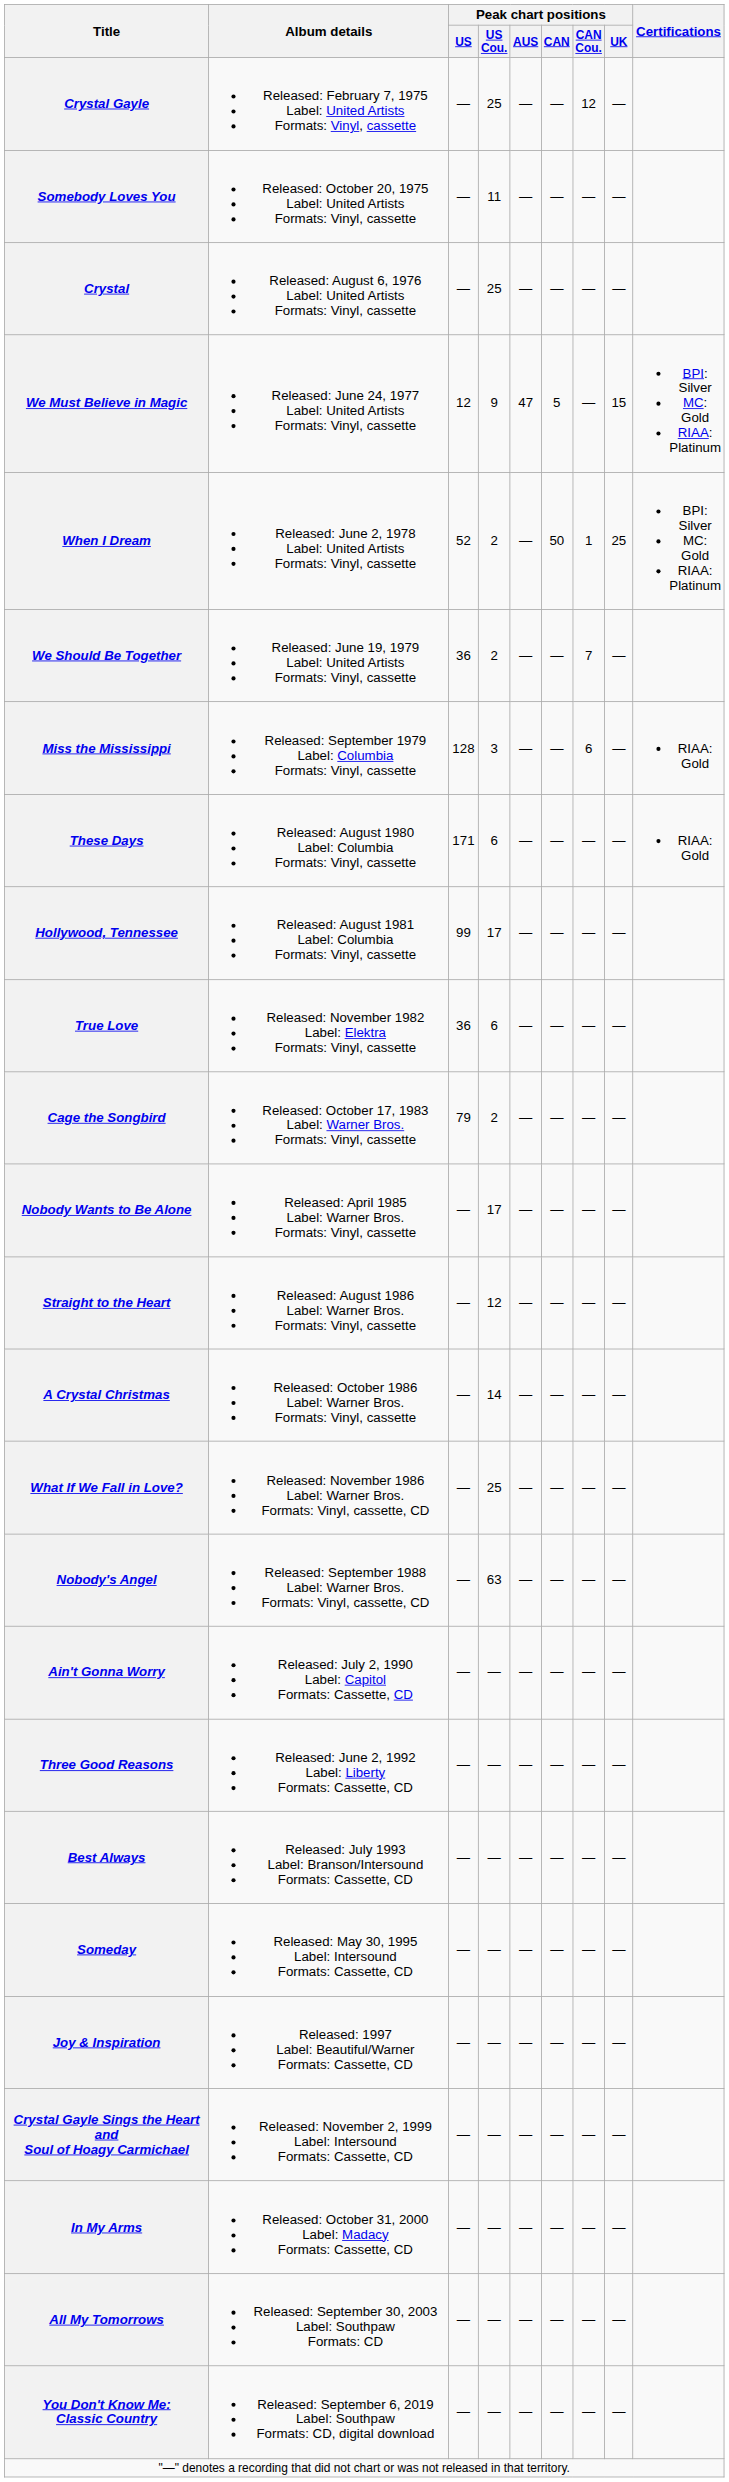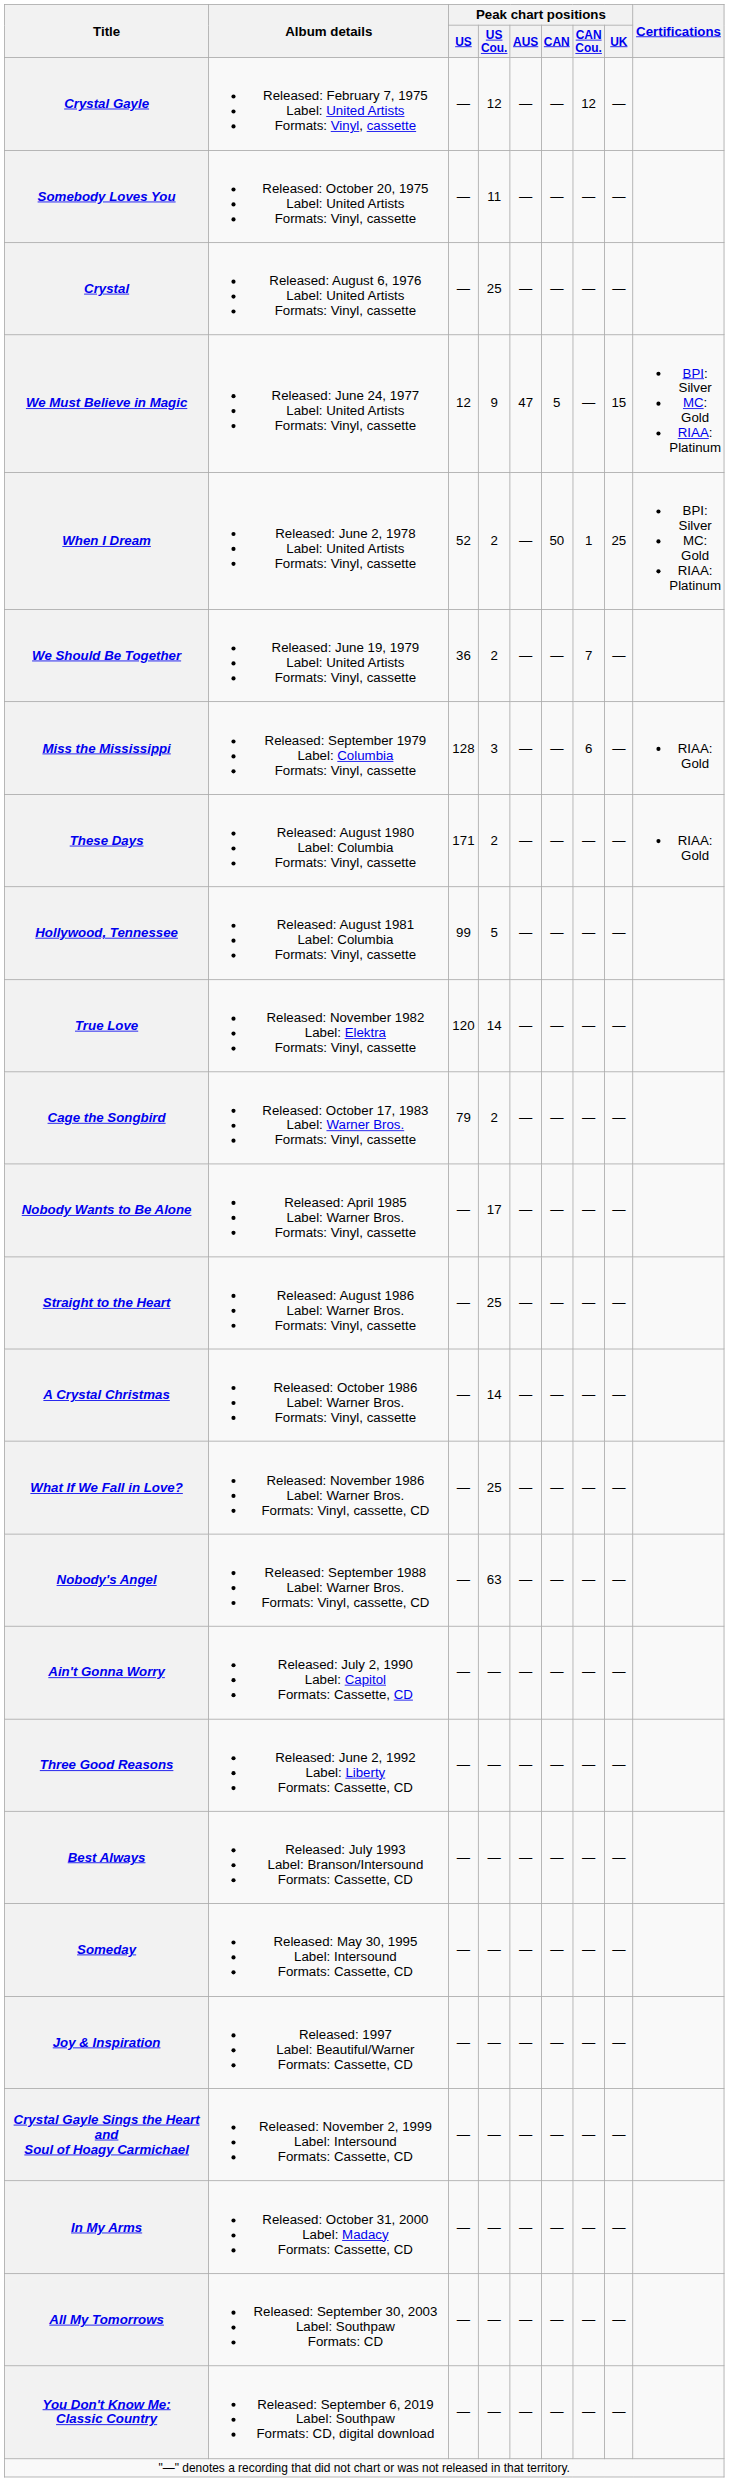 <table class="wikitable plainrowheaders" style="text-align:center;" border="1">
 <tr>
 <th scope="col" rowspan="2" style="width:17em;">Title</th>
 <th scope="col" rowspan="2" style="width:19em;">Album details</th>
 <th scope="col" colspan="6">Peak chart positions</th>
 <th scope="col" rowspan="2"><a href='#'>Certifications</a></th>
 </tr>
 <tr>
 <th scope="col" style="width:2em;font-size:90%;"><a href='#'>US</a><br></th>
 <th scope="col" style="width:2em;font-size:90%;"><a href='#'>US<br>Cou.</a><br></th>
 <th scope="col" style="width:2em;font-size:90%;"><a href='#'>AUS</a><br></th>
 <th scope="col" style="width:2em;font-size:90%;"><a href='#'>CAN</a><br></th>
 <th scope="col" style="width:2em;font-size:90%;"><a href='#'>CAN<br>Cou.</a><br></th>
 <th scope="col" style="width:2em;font-size:90%;"><a href='#'>UK</a><br></th>
 </tr>
 <tr>
 <th scope="row"><em><a href='#'>Crystal Gayle</a></em></th>
 <td><br><ul><li>Released: February 7, 1975</li><li>Label: <a href='#'>United Artists</a></li><li>Formats: <a href='#'>Vinyl</a>, <a href='#'>cassette</a></li></ul></td>
 <td>—</td>
-<td>25</td>
+<td>12</td>
 <td>—</td>
 <td>—</td>
 <td>12</td>
 <td>—</td>
 <td></td>
 </tr>
 <tr>
 <th scope="row"><em><a href='#'>Somebody Loves You</a></em></th>
 <td><br><ul><li>Released: October 20, 1975</li><li>Label: United Artists</li><li>Formats: Vinyl, cassette</li></ul></td>
 <td>—</td>
 <td>11</td>
 <td>—</td>
 <td>—</td>
 <td>—</td>
 <td>—</td>
 <td></td>
 </tr>
 <tr>
 <th scope="row"><em><a href='#'>Crystal</a></em></th>
 <td><br><ul><li>Released: August 6, 1976</li><li>Label: United Artists</li><li>Formats: Vinyl, cassette</li></ul></td>
 <td>—</td>
 <td>25</td>
 <td>—</td>
 <td>—</td>
 <td>—</td>
 <td>—</td>
 <td></td>
 </tr>
 <tr>
 <th scope="row"><em><a href='#'>We Must Believe in Magic</a></em></th>
 <td><br><ul><li>Released: June 24, 1977</li><li>Label: United Artists</li><li>Formats: Vinyl, cassette</li></ul></td>
 <td>12</td>
 <td>9</td>
 <td>47</td>
 <td>5</td>
 <td>—</td>
 <td>15</td>
 <td><br><ul><li><a href='#'>BPI</a>: Silver</li><li><a href='#'>MC</a>: Gold</li><li><a href='#'>RIAA</a>: Platinum</li></ul></td>
 </tr>
 <tr>
 <th scope="row"><em><a href='#'>When I Dream</a></em></th>
 <td><br><ul><li>Released: June 2, 1978</li><li>Label: United Artists</li><li>Formats: Vinyl, cassette</li></ul></td>
 <td>52</td>
 <td>2</td>
 <td>—</td>
 <td>50</td>
 <td>1</td>
 <td>25</td>
 <td><br><ul><li>BPI: Silver</li><li>MC: Gold</li><li>RIAA: Platinum</li></ul></td>
 </tr>
 <tr>
 <th scope="row"><em><a href='#'>We Should Be Together</a></em></th>
 <td><br><ul><li>Released: June 19, 1979</li><li>Label: United Artists</li><li>Formats: Vinyl, cassette</li></ul></td>
 <td>36</td>
 <td>2</td>
 <td>—</td>
 <td>—</td>
 <td>7</td>
 <td>—</td>
 <td></td>
 </tr>
 <tr>
 <th scope="row"><em><a href='#'>Miss the Mississippi</a></em></th>
 <td><br><ul><li>Released: September 1979</li><li>Label:  <a href='#'>Columbia</a></li><li>Formats: Vinyl, cassette</li></ul></td>
 <td>128</td>
 <td>3</td>
 <td>—</td>
 <td>—</td>
 <td>6</td>
 <td>—</td>
 <td><br><ul><li>RIAA: Gold</li></ul></td>
 </tr>
 <tr>
 <th scope="row"><em><a href='#'>These Days</a></em></th>
 <td><br><ul><li>Released: August 1980</li><li>Label: Columbia</li><li>Formats: Vinyl, cassette</li></ul></td>
 <td>171</td>
-<td>6</td>
+<td>2</td>
 <td>—</td>
 <td>—</td>
 <td>—</td>
 <td>—</td>
 <td><br><ul><li>RIAA: Gold</li></ul></td>
 </tr>
 <tr>
 <th scope="row"><em><a href='#'>Hollywood, Tennessee</a></em></th>
 <td><br><ul><li>Released: August 1981</li><li>Label: Columbia</li><li>Formats: Vinyl, cassette</li></ul></td>
 <td>99</td>
-<td>17</td>
+<td>5</td>
 <td>—</td>
 <td>—</td>
 <td>—</td>
 <td>—</td>
 <td></td>
 </tr>
 <tr>
 <th scope="row"><em><a href='#'>True Love</a></em></th>
 <td><br><ul><li>Released: November 1982</li><li>Label: <a href='#'>Elektra</a></li><li>Formats: Vinyl, cassette</li></ul></td>
-<td>36</td>
-<td>6</td>
+<td>120</td>
+<td>14</td>
 <td>—</td>
 <td>—</td>
 <td>—</td>
 <td>—</td>
 <td></td>
 </tr>
 <tr>
 <th scope="row"><em><a href='#'>Cage the Songbird</a></em></th>
 <td><br><ul><li>Released: October 17, 1983</li><li>Label: <a href='#'>Warner Bros.</a></li><li>Formats: Vinyl, cassette</li></ul></td>
 <td>79</td>
 <td>2</td>
 <td>—</td>
 <td>—</td>
 <td>—</td>
 <td>—</td>
 <td></td>
 </tr>
 <tr>
 <th scope="row"><em><a href='#'>Nobody Wants to Be Alone</a></em></th>
 <td><br><ul><li>Released: April 1985</li><li>Label: Warner Bros.</li><li>Formats: Vinyl, cassette</li></ul></td>
 <td>—</td>
 <td>17</td>
 <td>—</td>
 <td>—</td>
 <td>—</td>
 <td>—</td>
 <td></td>
 </tr>
 <tr>
 <th scope="row"><em><a href='#'>Straight to the Heart</a></em></th>
 <td><br><ul><li>Released: August 1986</li><li>Label: Warner Bros.</li><li>Formats: Vinyl, cassette</li></ul></td>
 <td>—</td>
-<td>12</td>
+<td>25</td>
 <td>—</td>
 <td>—</td>
 <td>—</td>
 <td>—</td>
 <td></td>
 </tr>
 <tr>
 <th scope="row"><em><a href='#'>A Crystal Christmas</a></em></th>
 <td><br><ul><li>Released: October 1986</li><li>Label: Warner Bros.</li><li>Formats: Vinyl, cassette</li></ul></td>
 <td>—</td>
 <td>14</td>
 <td>—</td>
 <td>—</td>
 <td>—</td>
 <td>—</td>
 <td></td>
 </tr>
 <tr>
 <th scope="row"><em><a href='#'>What If We Fall in Love?</a></em><br></th>
 <td><br><ul><li>Released: November 1986</li><li>Label: Warner Bros.</li><li>Formats: Vinyl, cassette, CD</li></ul></td>
 <td>—</td>
 <td>25</td>
 <td>—</td>
 <td>—</td>
 <td>—</td>
 <td>—</td>
 <td></td>
 </tr>
 <tr>
 <th scope="row"><em><a href='#'>Nobody's Angel</a></em></th>
 <td><br><ul><li>Released: September 1988</li><li>Label: Warner Bros.</li><li>Formats: Vinyl, cassette, CD</li></ul></td>
 <td>—</td>
 <td>63</td>
 <td>—</td>
 <td>—</td>
 <td>—</td>
 <td>—</td>
 <td></td>
 </tr>
 <tr>
 <th scope="row"><em><a href='#'>Ain't Gonna Worry</a></em></th>
 <td><br><ul><li>Released: July 2, 1990</li><li>Label: <a href='#'>Capitol</a></li><li>Formats: Cassette, <a href='#'>CD</a></li></ul></td>
 <td>—</td>
 <td>—</td>
 <td>—</td>
 <td>—</td>
 <td>—</td>
 <td>—</td>
 <td></td>
 </tr>
 <tr>
 <th scope="row"><em><a href='#'>Three Good Reasons</a></em></th>
 <td><br><ul><li>Released: June 2, 1992</li><li>Label: <a href='#'>Liberty</a></li><li>Formats: Cassette, CD</li></ul></td>
 <td>—</td>
 <td>—</td>
 <td>—</td>
 <td>—</td>
 <td>—</td>
 <td>—</td>
 <td></td>
 </tr>
 <tr>
 <th scope="row"><em><a href='#'>Best Always</a></em><br></th>
 <td><br><ul><li>Released: July 1993</li><li>Label: Branson/Intersound</li><li>Formats: Cassette, CD</li></ul></td>
 <td>—</td>
 <td>—</td>
 <td>—</td>
 <td>—</td>
 <td>—</td>
 <td>—</td>
 <td></td>
 </tr>
 <tr>
 <th scope="row"><em><a href='#'>Someday</a></em></th>
 <td><br><ul><li>Released: May 30, 1995</li><li>Label: Intersound</li><li>Formats: Cassette, CD</li></ul></td>
 <td>—</td>
 <td>—</td>
 <td>—</td>
 <td>—</td>
 <td>—</td>
 <td>—</td>
 <td></td>
 </tr>
 <tr>
 <th scope="row"><em><a href='#'>Joy & Inspiration</a></em></th>
 <td><br><ul><li>Released: 1997</li><li>Label: Beautiful/Warner</li><li>Formats: Cassette, CD</li></ul></td>
 <td>—</td>
 <td>—</td>
 <td>—</td>
 <td>—</td>
 <td>—</td>
 <td>—</td>
 <td></td>
 </tr>
 <tr>
 <th scope="row"><em><a href='#'>Crystal Gayle Sings the Heart and<br>Soul of Hoagy Carmichael</a></em></th>
 <td><br><ul><li>Released: November 2, 1999</li><li>Label: Intersound</li><li>Formats: Cassette, CD</li></ul></td>
 <td>—</td>
 <td>—</td>
 <td>—</td>
 <td>—</td>
 <td>—</td>
 <td>—</td>
 <td></td>
 </tr>
 <tr>
 <th scope="row"><em><a href='#'>In My Arms</a></em></th>
 <td><br><ul><li>Released: October 31, 2000</li><li>Label: <a href='#'>Madacy</a></li><li>Formats: Cassette, CD</li></ul></td>
 <td>—</td>
 <td>—</td>
 <td>—</td>
 <td>—</td>
 <td>—</td>
 <td>—</td>
 <td></td>
 </tr>
 <tr>
 <th scope="row"><em><a href='#'>All My Tomorrows</a></em></th>
 <td><br><ul><li>Released: September 30, 2003</li><li>Label: Southpaw</li><li>Formats: CD</li></ul></td>
 <td>—</td>
 <td>—</td>
 <td>—</td>
 <td>—</td>
 <td>—</td>
 <td>—</td>
 <td></td>
 </tr>
 <tr>
 <th scope="row"><em><a href='#'>You Don't Know Me:<br>Classic Country</a></em></th>
 <td><br><ul><li>Released: September 6, 2019</li><li>Label: Southpaw</li><li>Formats: CD, digital download</li></ul></td>
 <td>—</td>
 <td>—</td>
 <td>—</td>
 <td>—</td>
 <td>—</td>
 <td>—</td>
 <td></td>
 </tr>
 <tr>
 <td colspan="9" style="font-size:90%">"—" denotes a recording that did not chart or was not released in that territory.</td>
 </tr>
 </table>
